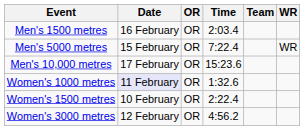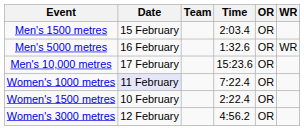 <table class="wikitable" style="text-align:center">
 <tr>
 <th>Event</th>
 <th>Date</th>
+<th>Team</th>
+<th>Time</th>
 <th>OR</th>
-<th>Time</th>
-<th>Team</th>
 <th>WR</th>
 </tr>
 <tr>
 <td><a href='#'>Men's 1500 metres</a></td>
-<td>16 February</td>
+<td>15 February</td>
+<td></td>
+<td>2:03.4</td>
 <td>OR</td>
-<td>2:03.4</td>
-<td></td>
 <td></td>
 </tr>
 <tr>
 <td><a href='#'>Men's 5000 metres</a></td>
-<td>15 February</td>
+<td>16 February</td>
+<td></td>
+<td>1:32.6</td>
 <td>OR</td>
-<td>7:22.4</td>
-<td></td>
 <td>WR</td>
 </tr>
 <tr>
 <td><a href='#'>Men's 10,000 metres</a></td>
 <td>17 February</td>
+<td></td>
+<td>15:23.6</td>
 <td>OR</td>
-<td>15:23.6</td>
-<td></td>
 <td></td>
 </tr>
 <tr>
 <td><a href='#'>Women's 1000 metres</a></td>
 <td style="background: lavender;">11 February</td>
+<td></td>
+<td>7:22.4</td>
 <td>OR</td>
-<td>1:32.6</td>
-<td></td>
 <td></td>
 </tr>
 <tr>
 <td><a href='#'>Women's 1500 metres</a></td>
 <td>10 February</td>
+<td></td>
+<td>2:22.4</td>
 <td>OR</td>
-<td>2:22.4</td>
-<td></td>
 <td></td>
 </tr>
 <tr>
 <td><a href='#'>Women's 3000 metres</a></td>
 <td>12 February</td>
+<td></td>
+<td>4:56.2</td>
 <td>OR</td>
-<td>4:56.2</td>
-<td></td>
 <td></td>
 </tr>
 </table>
